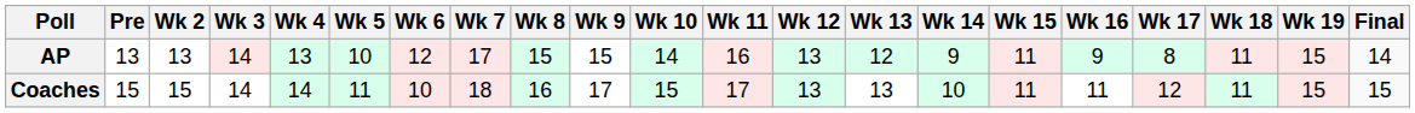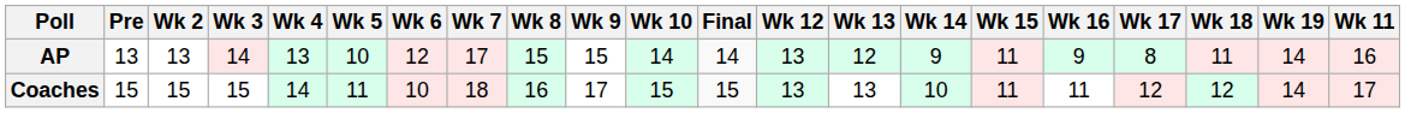 <table class="wikitable" style="white-space:nowrap;">
 <tr>
 <th>Poll</th>
 <th>Pre</th>
 <th>Wk 2</th>
 <th>Wk 3</th>
 <th>Wk 4</th>
 <th>Wk 5</th>
 <th>Wk 6</th>
 <th>Wk 7</th>
 <th>Wk 8</th>
 <th>Wk 9</th>
 <th>Wk 10</th>
-<th>Wk 11</th>
+<th>Final</th>
 <th>Wk 12</th>
 <th>Wk 13</th>
 <th>Wk 14</th>
 <th>Wk 15</th>
 <th>Wk 16</th>
 <th>Wk 17</th>
 <th>Wk 18</th>
 <th>Wk 19</th>
-<th>Final</th>
+<th>Wk 11</th>
 </tr>
 <tr style="text-align:center;">
 <th>AP</th>
 <td style="background:#FFF;">13</td>
 <td style="background:#FFF;">13</td>
 <td style="background:#FFE6E6;">14</td>
 <td style="background:#D8FFEB;">13</td>
 <td style="background:#D8FFEB;">10</td>
 <td style="background:#FFE6E6;">12</td>
 <td style="background:#FFE6E6;">17</td>
 <td style="background:#D8FFEB;">15</td>
 <td style="background:#FFF;">15</td>
 <td style="background:#D8FFEB;">14</td>
-<td style="background:#FFE6E6;">16</td>
+<td>14</td>
 <td style="background:#D8FFEB;">13</td>
 <td style="background:#D8FFEB;">12</td>
 <td style="background:#D8FFEB;">9</td>
 <td style="background:#FFE6E6;">11</td>
 <td style="background:#D8FFEB;">9</td>
 <td style="background:#D8FFEB;">8</td>
 <td style="background:#FFE6E6;">11</td>
-<td style="background:#FFE6E6;">15</td>
-<td>14</td>
+<td style="background:#FFE6E6;">14</td>
+<td style="background:#FFE6E6;">16</td>
 </tr>
 <tr style="text-align:center;">
 <th>Coaches</th>
 <td style="background:#FFF;">15</td>
 <td style="background:#FFF;">15</td>
-<td style="background:#FFF;">14</td>
+<td style="background:#FFF;">15</td>
 <td style="background:#D8FFEB;">14</td>
 <td style="background:#D8FFEB;">11</td>
 <td style="background:#FFE6E6;">10</td>
 <td style="background:#FFE6E6;">18</td>
 <td style="background:#D8FFEB;">16</td>
 <td style="background:#FFF;">17</td>
 <td style="background:#D8FFEB;">15</td>
-<td style="background:#FFE6E6;">17</td>
+<td>15</td>
 <td style="background:#D8FFEB;">13</td>
 <td style="background:#FFF;">13</td>
 <td style="background:#D8FFEB;">10</td>
 <td style="background:#FFE6E6;">11</td>
 <td style="background:#FFF;">11</td>
 <td style="background:#FFE6E6;">12</td>
-<td style="background:#D8FFEB;">11</td>
-<td style="background:#FFE6E6;">15</td>
-<td>15</td>
+<td style="background:#D8FFEB;">12</td>
+<td style="background:#FFE6E6;">14</td>
+<td style="background:#FFE6E6;">17</td>
 </tr>
 </table>
